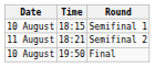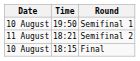 <table class="wikitable">
 <tr>
 <th>Date</th>
 <th>Time</th>
 <th>Round</th>
 </tr>
 <tr>
 <td>10 August</td>
-<td>18:15</td>
+<td>19:50</td>
 <td>Semifinal 1</td>
 </tr>
 <tr>
 <td>11 August</td>
 <td>18:21</td>
 <td>Semifinal 2</td>
 </tr>
 <tr>
 <td>10 August</td>
-<td>19:50</td>
+<td>18:15</td>
 <td>Final</td>
 </tr>
 </table>
